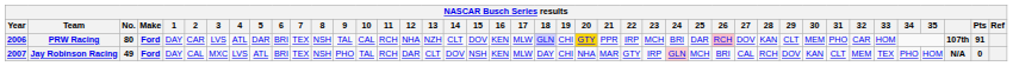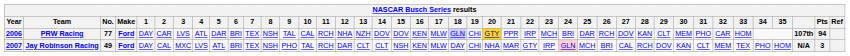 <table class="wikitable" style="text-align:center; font-size:75%">
 <tr>
 <th colspan=42><a href='#'>NASCAR Busch Series</a> results</th>
 </tr>
 <tr>
 <th>Year</th>
 <th>Team</th>
 <th>No.</th>
 <th>Make</th>
 <th>1</th>
 <th>2</th>
 <th>3</th>
 <th>4</th>
 <th>5</th>
 <th>6</th>
 <th>7</th>
 <th>8</th>
 <th>9</th>
 <th>10</th>
 <th>11</th>
 <th>12</th>
 <th>13</th>
 <th>14</th>
 <th>15</th>
 <th>16</th>
 <th>17</th>
 <th>18</th>
 <th>19</th>
 <th>20</th>
 <th>21</th>
 <th>22</th>
 <th>23</th>
 <th>24</th>
 <th>25</th>
 <th>26</th>
 <th>27</th>
 <th>28</th>
 <th>29</th>
 <th>30</th>
 <th>31</th>
 <th>32</th>
 <th>33</th>
 <th>34</th>
 <th>35</th>
 <th></th>
 <th>Pts</th>
 <th>Ref</th>
 </tr>
 <tr>
 <th><a href='#'>2006</a></th>
 <th><a href='#'>PRW Racing</a></th>
-<th>80</th>
+<th>77</th>
 <th><a href='#'>Ford</a></th>
 <td><a href='#'>DAY</a></td>
 <td><a href='#'>CAR</a></td>
 <td><a href='#'>LVS</a></td>
 <td><a href='#'>ATL</a></td>
 <td><a href='#'>DAR</a></td>
 <td><a href='#'>BRI</a></td>
 <td><a href='#'>TEX</a></td>
 <td><a href='#'>NSH</a></td>
 <td><a href='#'>TAL</a></td>
 <td><a href='#'>CAL</a></td>
 <td><a href='#'>RCH</a></td>
 <td><a href='#'>NHA</a></td>
 <td><a href='#'>NZH</a></td>
-<td><a href='#'>CLT</a></td>
+<td><a href='#'>DOV</a></td>
 <td><a href='#'>DOV</a></td>
 <td><a href='#'>KEN</a></td>
 <td><a href='#'>MLW</a></td>
 <td style="background:#CFCFFF;"><a href='#'>GLN</a><br></td>
 <td><a href='#'>CHI</a></td>
 <td style="background: gold;"><a href='#'>GTY</a></td>
 <td><a href='#'>PPR</a></td>
 <td><a href='#'>IRP</a></td>
 <td><a href='#'>MCH</a></td>
 <td><a href='#'>BRI</a></td>
 <td><a href='#'>DAR</a></td>
-<td style="background: pink;"><a href='#'>RCH</a></td>
+<td><a href='#'>RCH</a></td>
 <td><a href='#'>DOV</a></td>
 <td><a href='#'>KAN</a></td>
 <td><a href='#'>CLT</a></td>
 <td><a href='#'>MEM</a></td>
 <td><a href='#'>PHO</a></td>
 <td><a href='#'>CAR</a></td>
 <td><a href='#'>HOM</a></td>
 <td colspan=2></td>
 <th>107th</th>
-<th>91</th>
+<th>94</th>
 <th></th>
 </tr>
 <tr>
 <th><a href='#'>2007</a></th>
 <th><a href='#'>Jay Robinson Racing</a></th>
 <th>49</th>
 <th><a href='#'>Ford</a></th>
 <td><a href='#'>DAY</a></td>
 <td><a href='#'>CAL</a></td>
 <td><a href='#'>MXC</a></td>
 <td><a href='#'>LVS</a></td>
 <td><a href='#'>ATL</a></td>
 <td><a href='#'>BRI</a></td>
 <td><a href='#'>TEX</a></td>
 <td><a href='#'>NSH</a></td>
 <td><a href='#'>PHO</a></td>
 <td><a href='#'>TAL</a></td>
 <td><a href='#'>RCH</a></td>
 <td><a href='#'>DAR</a></td>
 <td><a href='#'>CLT</a></td>
-<td><a href='#'>DOV</a></td>
+<td><a href='#'>CLT</a></td>
 <td><a href='#'>NSH</a></td>
 <td><a href='#'>KEN</a></td>
 <td><a href='#'>MLW</a></td>
 <td><a href='#'>DAY</a></td>
 <td><a href='#'>CHI</a></td>
 <td><a href='#'>NHA</a></td>
 <td><a href='#'>MAR</a></td>
 <td><a href='#'>GTY</a></td>
 <td><a href='#'>IRP</a></td>
 <td style="background:#FFCFCF;"><a href='#'>GLN</a><br></td>
 <td><a href='#'>MCH</a></td>
 <td><a href='#'>BRI</a></td>
 <td><a href='#'>CAL</a></td>
 <td><a href='#'>RCH</a></td>
 <td><a href='#'>DOV</a></td>
 <td><a href='#'>KAN</a></td>
 <td><a href='#'>CLT</a></td>
 <td><a href='#'>MEM</a></td>
 <td><a href='#'>TEX</a></td>
 <td><a href='#'>PHO</a></td>
 <td><a href='#'>HOM</a></td>
 <th>N/A</th>
-<th>0</th>
+<th>3</th>
 <th></th>
 </tr>
 </table>
